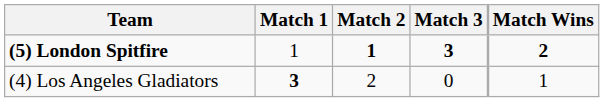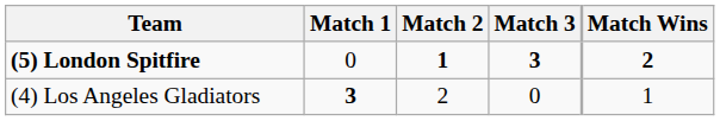 <table class="wikitable" style="text-align:center">
 <tr>
 <th style="width:200px">Team</th>
 <th>Match 1</th>
 <th>Match 2</th>
 <th style="border-right:2px solid#AAA">Match 3</th>
 <th>Match Wins</th>
 </tr>
 <tr>
 <td style="text-align:left"><strong>(5) London Spitfire</strong></td>
-<td>1</td>
+<td>0</td>
 <td><strong>1</strong></td>
 <td style="border-right:2px solid#AAA"><strong>3</strong></td>
 <td><strong>2</strong></td>
 </tr>
 <tr>
 <td style="text-align:left">(4) Los Angeles Gladiators</td>
 <td><strong>3</strong></td>
 <td>2</td>
 <td style="border-right:2px solid#AAA">0</td>
 <td>1</td>
 </tr>
 </table>
